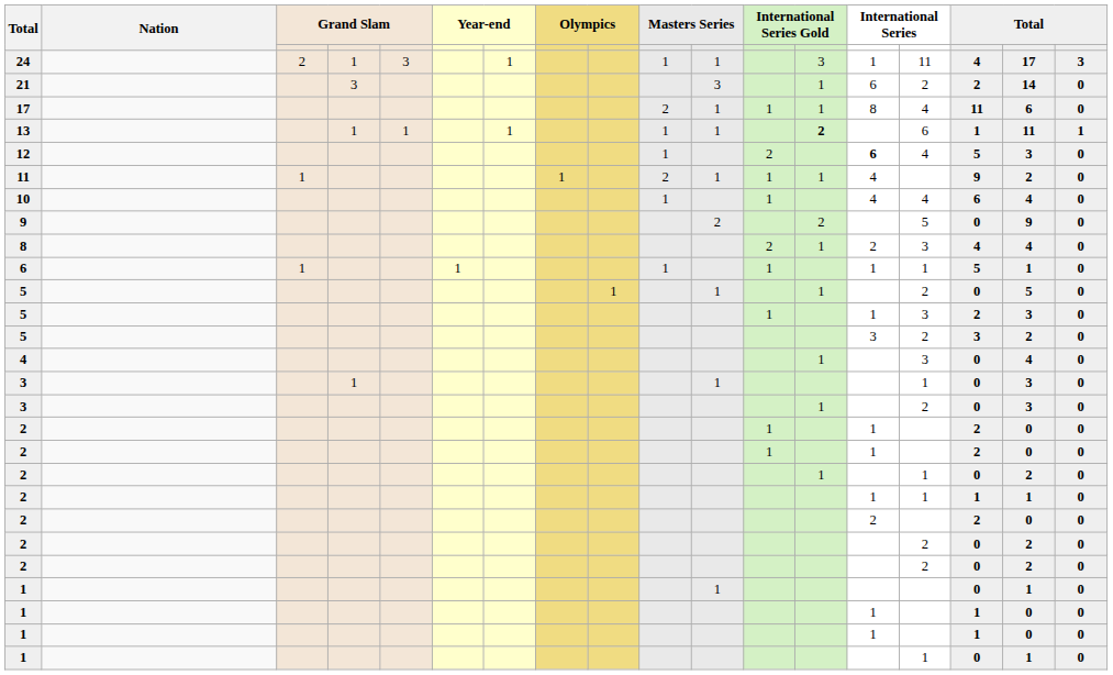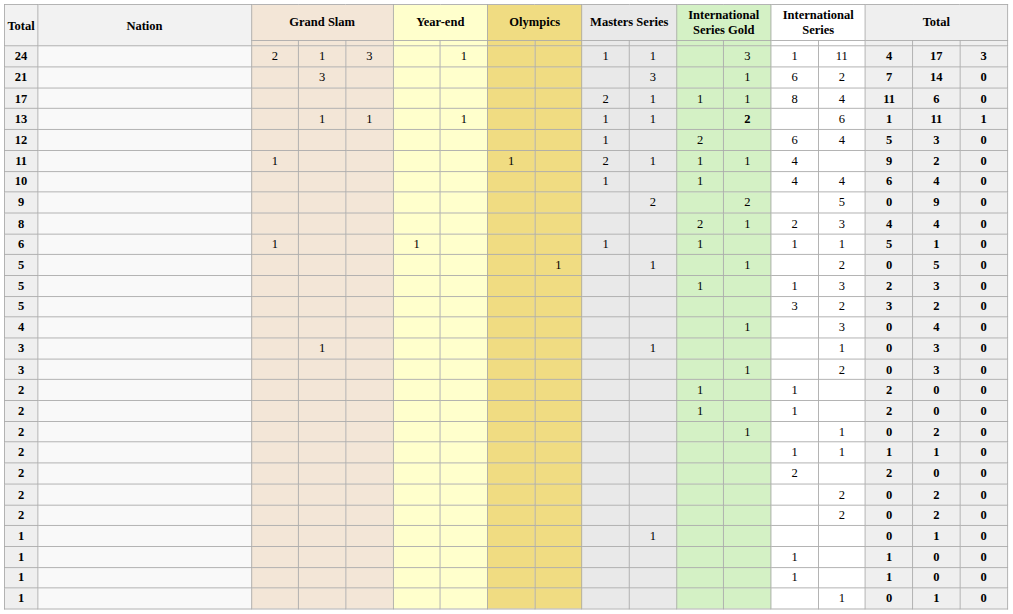 <table class="sortable wikitable" style=font-size:89%>
 <tr>
 <th rowspan="2">Total</th>
 <th style="width:236px;" rowspan="2">Nation</th>
 <th style="background-color:#f3e6d7;" colspan="3">Grand Slam</th>
 <th style="background-color:#ffffcc;" colspan="2">Year-end</th>
 <th style="background-color:#f0dc82;" colspan="2">Olympics</th>
 <th style="background-color:#e9e9e9;" colspan="2">Masters Series</th>
 <th style="background-color:#d4f1c5;" colspan="2">International Series Gold</th>
 <th style="background-color:#ffffff;" colspan="2">International Series</th>
 <th style="background-color:#efefef;" colspan="3">Total</th>
 </tr>
 <tr>
 <th style="width:47px; background-color:#f3e6d7;"></th>
 <th style="width:47px; background-color:#f3e6d7;"></th>
 <th style="width:47px; background-color:#f3e6d7;"></th>
 <th style="width:47px; background-color:#ffffcc;"></th>
 <th style="width:47px; background-color:#ffffcc;"></th>
 <th style="width:47px; background-color:#f0dc82;"></th>
 <th style="width:47px; background-color:#f0dc82;"></th>
 <th style="width:47px; background-color:#e9e9e9;"></th>
 <th style="width:47px; background-color:#e9e9e9;"></th>
 <th style="width:47px; background-color:#d4f1c5;"></th>
 <th style="width:47px; background-color:#d4f1c5;"></th>
 <th style="width:47px; background-color:#ffffff;"></th>
 <th style="width:47px; background-color:#ffffff;"></th>
 <th style="width:47px; background-color:#efefef;"></th>
 <th style="width:47px; background-color:#efefef;"></th>
 <th style="width:47px; background-color:#efefef;"></th>
 </tr>
 <tr align=center>
 <td style="background:#efefef;"><strong>24</strong></td>
 <td align=left></td>
 <td style="background:#f3e6d7;">2</td>
 <td style="background:#f3e6d7;">1</td>
 <td style="background:#f3e6d7;">3</td>
 <td style="background:#ffc;"></td>
 <td style="background:#ffc;">1</td>
 <td bgcolor=#F0DC82></td>
 <td bgcolor=#F0DC82></td>
 <td style="background:#e9e9e9;">1</td>
 <td style="background:#e9e9e9;">1</td>
 <td style="background:#d4f1c5;"></td>
 <td style="background:#d4f1c5;">3</td>
 <td bgcolor=#ffffff>1</td>
 <td bgcolor=#ffffff>11</td>
 <td style="background:#efefef;"><strong>4</strong></td>
 <td style="background:#efefef;"><strong>17</strong></td>
 <td style="background:#efefef;"><strong>3</strong></td>
 </tr>
 <tr align=center>
 <td style="background:#efefef;"><strong>21</strong></td>
 <td align=left></td>
 <td style="background:#f3e6d7;"></td>
 <td style="background:#f3e6d7;">3</td>
 <td style="background:#f3e6d7;"></td>
 <td style="background:#ffc;"></td>
 <td style="background:#ffc;"></td>
 <td bgcolor=#F0DC82></td>
 <td bgcolor=#F0DC82></td>
 <td style="background:#e9e9e9;"></td>
 <td style="background:#e9e9e9;">3</td>
 <td style="background:#d4f1c5;"></td>
 <td style="background:#d4f1c5;">1</td>
 <td bgcolor=#ffffff>6</td>
 <td bgcolor=#ffffff>2</td>
-<td style="background:#efefef;"><strong>2</strong></td>
+<td style="background:#efefef;"><strong>7</strong></td>
 <td style="background:#efefef;"><strong>14</strong></td>
 <td style="background:#efefef;"><strong>0</strong></td>
 </tr>
 <tr align=center>
 <td style="background:#efefef;"><strong>17</strong></td>
 <td align=left></td>
 <td style="background:#f3e6d7;"></td>
 <td style="background:#f3e6d7;"></td>
 <td style="background:#f3e6d7;"></td>
 <td style="background:#ffc;"></td>
 <td style="background:#ffc;"></td>
 <td bgcolor=#F0DC82></td>
 <td bgcolor=#F0DC82></td>
 <td style="background:#e9e9e9;">2</td>
 <td style="background:#e9e9e9;">1</td>
 <td style="background:#d4f1c5;">1</td>
 <td style="background:#d4f1c5;">1</td>
 <td bgcolor=#ffffff>8</td>
 <td bgcolor=#ffffff>4</td>
 <td style="background:#efefef;"><strong>11</strong></td>
 <td style="background:#efefef;"><strong>6</strong></td>
 <td style="background:#efefef;"><strong>0</strong></td>
 </tr>
 <tr align=center>
 <td style="background:#efefef;"><strong>13</strong></td>
 <td align=left></td>
 <td style="background:#f3e6d7;"></td>
 <td style="background:#f3e6d7;">1</td>
 <td style="background:#f3e6d7;">1</td>
 <td style="background:#ffc;"></td>
 <td style="background:#ffc;">1</td>
 <td bgcolor=#F0DC82></td>
 <td bgcolor=#F0DC82></td>
 <td style="background:#e9e9e9;">1</td>
 <td style="background:#e9e9e9;">1</td>
 <td style="background:#d4f1c5;"></td>
 <td style="background:#d4f1c5;"><strong>2</strong></td>
 <td bgcolor=#ffffff></td>
 <td bgcolor=#ffffff>6</td>
 <td style="background:#efefef;"><strong>1</strong></td>
 <td style="background:#efefef;"><strong>11</strong></td>
 <td style="background:#efefef;"><strong>1</strong></td>
 </tr>
 <tr align=center>
 <td style="background:#efefef;"><strong>12</strong></td>
 <td align=left></td>
 <td style="background:#f3e6d7;"></td>
 <td style="background:#f3e6d7;"></td>
 <td style="background:#f3e6d7;"></td>
 <td style="background:#ffc;"></td>
 <td style="background:#ffc;"></td>
 <td bgcolor=#F0DC82></td>
 <td bgcolor=#F0DC82></td>
 <td style="background:#e9e9e9;">1</td>
 <td style="background:#e9e9e9;"></td>
 <td style="background:#d4f1c5;">2</td>
 <td style="background:#d4f1c5;"></td>
-<td bgcolor=#ffffff><strong>6</strong></td>
+<td bgcolor=#ffffff>6</td>
 <td bgcolor=#ffffff>4</td>
 <td style="background:#efefef;"><strong>5</strong></td>
 <td style="background:#efefef;"><strong>3</strong></td>
 <td style="background:#efefef;"><strong>0</strong></td>
 </tr>
 <tr align=center>
 <td style="background:#efefef;"><strong>11</strong></td>
 <td align=left></td>
 <td style="background:#f3e6d7;">1</td>
 <td style="background:#f3e6d7;"></td>
 <td style="background:#f3e6d7;"></td>
 <td style="background:#ffc;"></td>
 <td style="background:#ffc;"></td>
 <td bgcolor=#F0DC82>1</td>
 <td bgcolor=#F0DC82></td>
 <td style="background:#e9e9e9;">2</td>
 <td style="background:#e9e9e9;">1</td>
 <td style="background:#d4f1c5;">1</td>
 <td style="background:#d4f1c5;">1</td>
 <td bgcolor=#ffffff>4</td>
 <td bgcolor=#ffffff></td>
 <td style="background:#efefef;"><strong>9</strong></td>
 <td style="background:#efefef;"><strong>2</strong></td>
 <td style="background:#efefef;"><strong>0</strong></td>
 </tr>
 <tr align=center>
 <td style="background:#efefef;"><strong>10</strong></td>
 <td align=left></td>
 <td style="background:#f3e6d7;"></td>
 <td style="background:#f3e6d7;"></td>
 <td style="background:#f3e6d7;"></td>
 <td style="background:#ffc;"></td>
 <td style="background:#ffc;"></td>
 <td bgcolor=#F0DC82></td>
 <td bgcolor=#F0DC82></td>
 <td style="background:#e9e9e9;">1</td>
 <td style="background:#e9e9e9;"></td>
 <td style="background:#d4f1c5;">1</td>
 <td style="background:#d4f1c5;"></td>
 <td bgcolor=#ffffff>4</td>
 <td bgcolor=#ffffff>4</td>
 <td style="background:#efefef;"><strong>6</strong></td>
 <td style="background:#efefef;"><strong>4</strong></td>
 <td style="background:#efefef;"><strong>0</strong></td>
 </tr>
 <tr align=center>
 <td style="background:#efefef;"><strong>9</strong></td>
 <td align=left></td>
 <td style="background:#f3e6d7;"></td>
 <td style="background:#f3e6d7;"></td>
 <td style="background:#f3e6d7;"></td>
 <td style="background:#ffc;"></td>
 <td style="background:#ffc;"></td>
 <td bgcolor=#F0DC82></td>
 <td bgcolor=#F0DC82></td>
 <td style="background:#e9e9e9;"></td>
 <td style="background:#e9e9e9;">2</td>
 <td style="background:#d4f1c5;"></td>
 <td style="background:#d4f1c5;">2</td>
 <td bgcolor=#ffffff></td>
 <td bgcolor=#ffffff>5</td>
 <td style="background:#efefef;"><strong>0</strong></td>
 <td style="background:#efefef;"><strong>9</strong></td>
 <td style="background:#efefef;"><strong>0</strong></td>
 </tr>
 <tr align=center>
 <td style="background:#efefef;"><strong>8</strong></td>
 <td align=left></td>
 <td style="background:#f3e6d7;"></td>
 <td style="background:#f3e6d7;"></td>
 <td style="background:#f3e6d7;"></td>
 <td style="background:#ffc;"></td>
 <td style="background:#ffc;"></td>
 <td bgcolor=#F0DC82></td>
 <td bgcolor=#F0DC82></td>
 <td style="background:#e9e9e9;"></td>
 <td style="background:#e9e9e9;"></td>
 <td style="background:#d4f1c5;">2</td>
 <td style="background:#d4f1c5;">1</td>
 <td bgcolor=#ffffff>2</td>
 <td bgcolor=#ffffff>3</td>
 <td style="background:#efefef;"><strong>4</strong></td>
 <td style="background:#efefef;"><strong>4</strong></td>
 <td style="background:#efefef;"><strong>0</strong></td>
 </tr>
 <tr align=center>
 <td style="background:#efefef;"><strong>6</strong></td>
 <td align=left></td>
 <td style="background:#f3e6d7;">1</td>
 <td style="background:#f3e6d7;"></td>
 <td style="background:#f3e6d7;"></td>
 <td style="background:#ffc;">1</td>
 <td style="background:#ffc;"></td>
 <td bgcolor=#F0DC82></td>
 <td bgcolor=#F0DC82></td>
 <td style="background:#e9e9e9;">1</td>
 <td style="background:#e9e9e9;"></td>
 <td style="background:#d4f1c5;">1</td>
 <td style="background:#d4f1c5;"></td>
 <td bgcolor=#ffffff>1</td>
 <td bgcolor=#ffffff>1</td>
 <td style="background:#efefef;"><strong>5</strong></td>
 <td style="background:#efefef;"><strong>1</strong></td>
 <td style="background:#efefef;"><strong>0</strong></td>
 </tr>
 <tr align=center>
 <td style="background:#efefef;"><strong>5</strong></td>
 <td align=left></td>
 <td style="background:#f3e6d7;"></td>
 <td style="background:#f3e6d7;"></td>
 <td style="background:#f3e6d7;"></td>
 <td style="background:#ffc;"></td>
 <td style="background:#ffc;"></td>
 <td bgcolor=#F0DC82></td>
 <td bgcolor=#F0DC82>1</td>
 <td style="background:#e9e9e9;"></td>
 <td style="background:#e9e9e9;">1</td>
 <td style="background:#d4f1c5;"></td>
 <td style="background:#d4f1c5;">1</td>
 <td bgcolor=#ffffff></td>
 <td bgcolor=#ffffff>2</td>
 <td style="background:#efefef;"><strong>0</strong></td>
 <td style="background:#efefef;"><strong>5</strong></td>
 <td style="background:#efefef;"><strong>0</strong></td>
 </tr>
 <tr align=center>
 <td style="background:#efefef;"><strong>5</strong></td>
 <td align=left></td>
 <td style="background:#f3e6d7;"></td>
 <td style="background:#f3e6d7;"></td>
 <td style="background:#f3e6d7;"></td>
 <td style="background:#ffc;"></td>
 <td style="background:#ffc;"></td>
 <td bgcolor=#F0DC82></td>
 <td bgcolor=#F0DC82></td>
 <td style="background:#e9e9e9;"></td>
 <td style="background:#e9e9e9;"></td>
 <td style="background:#d4f1c5;">1</td>
 <td style="background:#d4f1c5;"></td>
 <td bgcolor=#ffffff>1</td>
 <td bgcolor=#ffffff>3</td>
 <td style="background:#efefef;"><strong>2</strong></td>
 <td style="background:#efefef;"><strong>3</strong></td>
 <td style="background:#efefef;"><strong>0</strong></td>
 </tr>
 <tr align=center>
 <td style="background:#efefef;"><strong>5</strong></td>
 <td align=left></td>
 <td style="background:#f3e6d7;"></td>
 <td style="background:#f3e6d7;"></td>
 <td style="background:#f3e6d7;"></td>
 <td style="background:#ffc;"></td>
 <td style="background:#ffc;"></td>
 <td bgcolor=#F0DC82></td>
 <td bgcolor=#F0DC82></td>
 <td style="background:#e9e9e9;"></td>
 <td style="background:#e9e9e9;"></td>
 <td style="background:#d4f1c5;"></td>
 <td style="background:#d4f1c5;"></td>
 <td bgcolor=#ffffff>3</td>
 <td bgcolor=#ffffff>2</td>
 <td style="background:#efefef;"><strong>3</strong></td>
 <td style="background:#efefef;"><strong>2</strong></td>
 <td style="background:#efefef;"><strong>0</strong></td>
 </tr>
 <tr align=center>
 <td style="background:#efefef;"><strong>4</strong></td>
 <td align=left></td>
 <td style="background:#f3e6d7;"></td>
 <td style="background:#f3e6d7;"></td>
 <td style="background:#f3e6d7;"></td>
 <td style="background:#ffc;"></td>
 <td style="background:#ffc;"></td>
 <td bgcolor=#F0DC82></td>
 <td bgcolor=#F0DC82></td>
 <td style="background:#e9e9e9;"></td>
 <td style="background:#e9e9e9;"></td>
 <td style="background:#d4f1c5;"></td>
 <td style="background:#d4f1c5;">1</td>
 <td bgcolor=#ffffff></td>
 <td bgcolor=#ffffff>3</td>
 <td style="background:#efefef;"><strong>0</strong></td>
 <td style="background:#efefef;"><strong>4</strong></td>
 <td style="background:#efefef;"><strong>0</strong></td>
 </tr>
 <tr align=center>
 <td style="background:#efefef;"><strong>3</strong></td>
 <td align=left></td>
 <td style="background:#f3e6d7;"></td>
 <td style="background:#f3e6d7;">1</td>
 <td style="background:#f3e6d7;"></td>
 <td style="background:#ffc;"></td>
 <td style="background:#ffc;"></td>
 <td bgcolor=#F0DC82></td>
 <td bgcolor=#F0DC82></td>
 <td style="background:#e9e9e9;"></td>
 <td style="background:#e9e9e9;">1</td>
 <td style="background:#d4f1c5;"></td>
 <td style="background:#d4f1c5;"></td>
 <td bgcolor=#ffffff></td>
 <td bgcolor=#ffffff>1</td>
 <td style="background:#efefef;"><strong>0</strong></td>
 <td style="background:#efefef;"><strong>3</strong></td>
 <td style="background:#efefef;"><strong>0</strong></td>
 </tr>
 <tr align=center>
 <td style="background:#efefef;"><strong>3</strong></td>
 <td align=left></td>
 <td style="background:#f3e6d7;"></td>
 <td style="background:#f3e6d7;"></td>
 <td style="background:#f3e6d7;"></td>
 <td style="background:#ffc;"></td>
 <td style="background:#ffc;"></td>
 <td bgcolor=#F0DC82></td>
 <td bgcolor=#F0DC82></td>
 <td style="background:#e9e9e9;"></td>
 <td style="background:#e9e9e9;"></td>
 <td style="background:#d4f1c5;"></td>
 <td style="background:#d4f1c5;">1</td>
 <td bgcolor=#ffffff></td>
 <td bgcolor=#ffffff>2</td>
 <td style="background:#efefef;"><strong>0</strong></td>
 <td style="background:#efefef;"><strong>3</strong></td>
 <td style="background:#efefef;"><strong>0</strong></td>
 </tr>
 <tr align=center>
 <td style="background:#efefef;"><strong>2</strong></td>
 <td align=left></td>
 <td style="background:#f3e6d7;"></td>
 <td style="background:#f3e6d7;"></td>
 <td style="background:#f3e6d7;"></td>
 <td style="background:#ffc;"></td>
 <td style="background:#ffc;"></td>
 <td bgcolor=#F0DC82></td>
 <td bgcolor=#F0DC82></td>
 <td style="background:#e9e9e9;"></td>
 <td style="background:#e9e9e9;"></td>
 <td style="background:#d4f1c5;">1</td>
 <td style="background:#d4f1c5;"></td>
 <td bgcolor=#ffffff>1</td>
 <td bgcolor=#ffffff></td>
 <td style="background:#efefef;"><strong>2</strong></td>
 <td style="background:#efefef;"><strong>0</strong></td>
 <td style="background:#efefef;"><strong>0</strong></td>
 </tr>
 <tr align=center>
 <td style="background:#efefef;"><strong>2</strong></td>
 <td align=left></td>
 <td style="background:#f3e6d7;"></td>
 <td style="background:#f3e6d7;"></td>
 <td style="background:#f3e6d7;"></td>
 <td style="background:#ffc;"></td>
 <td style="background:#ffc;"></td>
 <td bgcolor=#F0DC82></td>
 <td bgcolor=#F0DC82></td>
 <td style="background:#e9e9e9;"></td>
 <td style="background:#e9e9e9;"></td>
 <td style="background:#d4f1c5;">1</td>
 <td style="background:#d4f1c5;"></td>
 <td bgcolor=#ffffff>1</td>
 <td bgcolor=#ffffff></td>
 <td style="background:#efefef;"><strong>2</strong></td>
 <td style="background:#efefef;"><strong>0</strong></td>
 <td style="background:#efefef;"><strong>0</strong></td>
 </tr>
 <tr align=center>
 <td style="background:#efefef;"><strong>2</strong></td>
 <td align=left></td>
 <td style="background:#f3e6d7;"></td>
 <td style="background:#f3e6d7;"></td>
 <td style="background:#f3e6d7;"></td>
 <td style="background:#ffc;"></td>
 <td style="background:#ffc;"></td>
 <td bgcolor=#F0DC82></td>
 <td bgcolor=#F0DC82></td>
 <td style="background:#e9e9e9;"></td>
 <td style="background:#e9e9e9;"></td>
 <td style="background:#d4f1c5;"></td>
 <td style="background:#d4f1c5;">1</td>
 <td bgcolor=#ffffff></td>
 <td bgcolor=#ffffff>1</td>
 <td style="background:#efefef;"><strong>0</strong></td>
 <td style="background:#efefef;"><strong>2</strong></td>
 <td style="background:#efefef;"><strong>0</strong></td>
 </tr>
 <tr align=center>
 <td style="background:#efefef;"><strong>2</strong></td>
 <td align=left></td>
 <td style="background:#f3e6d7;"></td>
 <td style="background:#f3e6d7;"></td>
 <td style="background:#f3e6d7;"></td>
 <td style="background:#ffc;"></td>
 <td style="background:#ffc;"></td>
 <td bgcolor=#F0DC82></td>
 <td bgcolor=#F0DC82></td>
 <td style="background:#e9e9e9;"></td>
 <td style="background:#e9e9e9;"></td>
 <td style="background:#d4f1c5;"></td>
 <td style="background:#d4f1c5;"></td>
 <td bgcolor=#ffffff>1</td>
 <td bgcolor=#ffffff>1</td>
 <td style="background:#efefef;"><strong>1</strong></td>
 <td style="background:#efefef;"><strong>1</strong></td>
 <td style="background:#efefef;"><strong>0</strong></td>
 </tr>
 <tr align=center>
 <td style="background:#efefef;"><strong>2</strong></td>
 <td align=left></td>
 <td style="background:#f3e6d7;"></td>
 <td style="background:#f3e6d7;"></td>
 <td style="background:#f3e6d7;"></td>
 <td style="background:#ffc;"></td>
 <td style="background:#ffc;"></td>
 <td bgcolor=#F0DC82></td>
 <td bgcolor=#F0DC82></td>
 <td style="background:#e9e9e9;"></td>
 <td style="background:#e9e9e9;"></td>
 <td style="background:#d4f1c5;"></td>
 <td style="background:#d4f1c5;"></td>
 <td bgcolor=#ffffff>2</td>
 <td bgcolor=#ffffff></td>
 <td style="background:#efefef;"><strong>2</strong></td>
 <td style="background:#efefef;"><strong>0</strong></td>
 <td style="background:#efefef;"><strong>0</strong></td>
 </tr>
 <tr align=center>
 <td style="background:#efefef;"><strong>2</strong></td>
 <td align=left></td>
 <td style="background:#f3e6d7;"></td>
 <td style="background:#f3e6d7;"></td>
 <td style="background:#f3e6d7;"></td>
 <td style="background:#ffc;"></td>
 <td style="background:#ffc;"></td>
 <td bgcolor=#F0DC82></td>
 <td bgcolor=#F0DC82></td>
 <td style="background:#e9e9e9;"></td>
 <td style="background:#e9e9e9;"></td>
 <td style="background:#d4f1c5;"></td>
 <td style="background:#d4f1c5;"></td>
 <td bgcolor=#ffffff></td>
 <td bgcolor=#ffffff>2</td>
 <td style="background:#efefef;"><strong>0</strong></td>
 <td style="background:#efefef;"><strong>2</strong></td>
 <td style="background:#efefef;"><strong>0</strong></td>
 </tr>
 <tr align=center>
 <td style="background:#efefef;"><strong>2</strong></td>
 <td align=left></td>
 <td style="background:#f3e6d7;"></td>
 <td style="background:#f3e6d7;"></td>
 <td style="background:#f3e6d7;"></td>
 <td style="background:#ffc;"></td>
 <td style="background:#ffc;"></td>
 <td bgcolor=#F0DC82></td>
 <td bgcolor=#F0DC82></td>
 <td style="background:#e9e9e9;"></td>
 <td style="background:#e9e9e9;"></td>
 <td style="background:#d4f1c5;"></td>
 <td style="background:#d4f1c5;"></td>
 <td bgcolor=#ffffff></td>
 <td bgcolor=#ffffff>2</td>
 <td style="background:#efefef;"><strong>0</strong></td>
 <td style="background:#efefef;"><strong>2</strong></td>
 <td style="background:#efefef;"><strong>0</strong></td>
 </tr>
 <tr align=center>
 <td style="background:#efefef;"><strong>1</strong></td>
 <td align=left></td>
 <td style="background:#f3e6d7;"></td>
 <td style="background:#f3e6d7;"></td>
 <td style="background:#f3e6d7;"></td>
 <td style="background:#ffc;"></td>
 <td style="background:#ffc;"></td>
 <td bgcolor=#F0DC82></td>
 <td bgcolor=#F0DC82></td>
 <td style="background:#e9e9e9;"></td>
 <td style="background:#e9e9e9;">1</td>
 <td style="background:#d4f1c5;"></td>
 <td style="background:#d4f1c5;"></td>
 <td bgcolor=#ffffff></td>
 <td bgcolor=#ffffff></td>
 <td style="background:#efefef;"><strong>0</strong></td>
 <td style="background:#efefef;"><strong>1</strong></td>
 <td style="background:#efefef;"><strong>0</strong></td>
 </tr>
 <tr align=center>
 <td style="background:#efefef;"><strong>1</strong></td>
 <td align=left></td>
 <td style="background:#f3e6d7;"></td>
 <td style="background:#f3e6d7;"></td>
 <td style="background:#f3e6d7;"></td>
 <td style="background:#ffc;"></td>
 <td style="background:#ffc;"></td>
 <td bgcolor=#F0DC82></td>
 <td bgcolor=#F0DC82></td>
 <td style="background:#e9e9e9;"></td>
 <td style="background:#e9e9e9;"></td>
 <td style="background:#d4f1c5;"></td>
 <td style="background:#d4f1c5;"></td>
 <td bgcolor=#ffffff>1</td>
 <td bgcolor=#ffffff></td>
 <td style="background:#efefef;"><strong>1</strong></td>
 <td style="background:#efefef;"><strong>0</strong></td>
 <td style="background:#efefef;"><strong>0</strong></td>
 </tr>
 <tr align=center>
 <td style="background:#efefef;"><strong>1</strong></td>
 <td align=left></td>
 <td style="background:#f3e6d7;"></td>
 <td style="background:#f3e6d7;"></td>
 <td style="background:#f3e6d7;"></td>
 <td style="background:#ffc;"></td>
 <td style="background:#ffc;"></td>
 <td bgcolor=#F0DC82></td>
 <td bgcolor=#F0DC82></td>
 <td style="background:#e9e9e9;"></td>
 <td style="background:#e9e9e9;"></td>
 <td style="background:#d4f1c5;"></td>
 <td style="background:#d4f1c5;"></td>
 <td bgcolor=#ffffff>1</td>
 <td bgcolor=#ffffff></td>
 <td style="background:#efefef;"><strong>1</strong></td>
 <td style="background:#efefef;"><strong>0</strong></td>
 <td style="background:#efefef;"><strong>0</strong></td>
 </tr>
 <tr align=center>
 <td style="background:#efefef;"><strong>1</strong></td>
 <td align=left></td>
 <td style="background:#f3e6d7;"></td>
 <td style="background:#f3e6d7;"></td>
 <td style="background:#f3e6d7;"></td>
 <td style="background:#ffc;"></td>
 <td style="background:#ffc;"></td>
 <td bgcolor=#F0DC82></td>
 <td bgcolor=#F0DC82></td>
 <td style="background:#e9e9e9;"></td>
 <td style="background:#e9e9e9;"></td>
 <td style="background:#d4f1c5;"></td>
 <td style="background:#d4f1c5;"></td>
 <td bgcolor=#ffffff></td>
 <td bgcolor=#ffffff>1</td>
 <td style="background:#efefef;"><strong>0</strong></td>
 <td style="background:#efefef;"><strong>1</strong></td>
 <td style="background:#efefef;"><strong>0</strong></td>
 </tr>
 </table>
